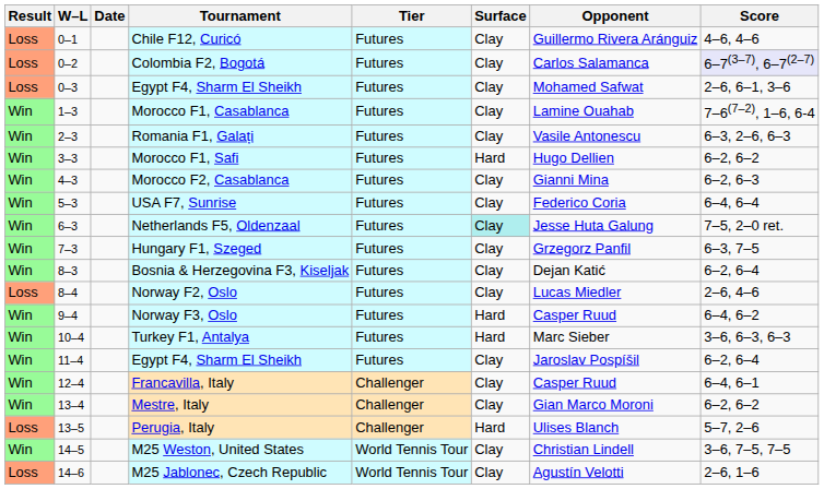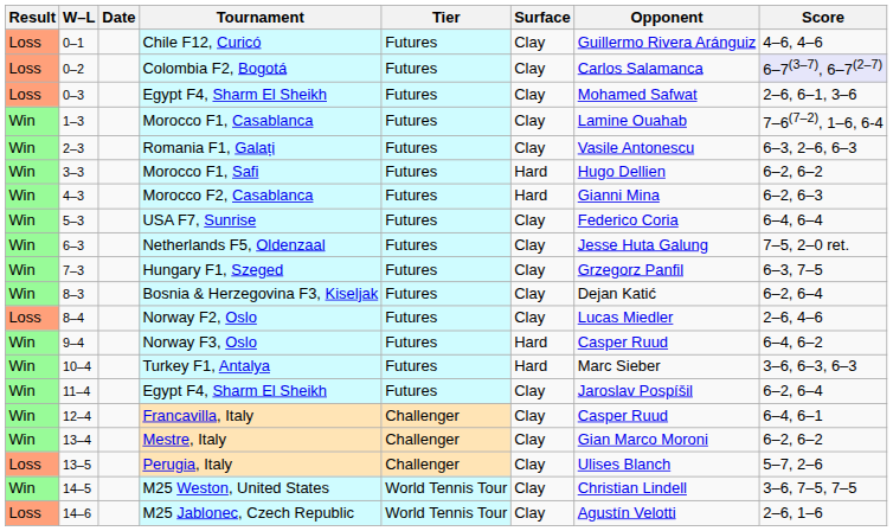 <table class="sortable wikitable">
 <tr>
 <th>Result</th>
 <th class="unsortable">W–L</th>
 <th>Date</th>
 <th>Tournament</th>
 <th>Tier</th>
 <th>Surface</th>
 <th>Opponent</th>
 <th class="unsortable">Score</th>
 </tr>
 <tr>
 <td bgcolor="FFA07A">Loss</td>
 <td><small>0–1</small></td>
 <td></td>
 <td style="background:#cffcff;">Chile F12, <a href='#'>Curicó</a></td>
 <td style="background:#cffcff;">Futures</td>
 <td>Clay</td>
 <td> <a href='#'>Guillermo Rivera Aránguiz</a></td>
 <td>4–6, 4–6</td>
 </tr>
 <tr>
 <td bgcolor="FFA07A">Loss</td>
 <td><small>0–2</small></td>
 <td></td>
 <td style="background:#cffcff;">Colombia F2, <a href='#'>Bogotá</a></td>
 <td style="background:#cffcff;">Futures</td>
 <td>Clay</td>
 <td> <a href='#'>Carlos Salamanca</a></td>
 <td style="background: lavender;">6–7<sup>(3–7)</sup>, 6–7<sup>(2–7)</sup></td>
 </tr>
 <tr>
 <td bgcolor="FFA07A">Loss</td>
 <td><small>0–3</small></td>
 <td></td>
 <td style="background:#cffcff;">Egypt F4, <a href='#'>Sharm El Sheikh</a></td>
 <td style="background:#cffcff;">Futures</td>
 <td>Clay</td>
 <td> <a href='#'>Mohamed Safwat</a></td>
 <td>2–6, 6–1, 3–6</td>
 </tr>
 <tr>
 <td bgcolor=98FB98>Win</td>
 <td><small>1–3</small></td>
 <td></td>
 <td style="background:#cffcff;">Morocco F1, <a href='#'>Casablanca</a></td>
 <td style="background:#cffcff;">Futures</td>
 <td>Clay</td>
 <td> <a href='#'>Lamine Ouahab</a></td>
 <td>7–6<sup>(7–2)</sup>, 1–6, 6-4</td>
 </tr>
 <tr>
 <td bgcolor=98FB98>Win</td>
 <td><small>2–3</small></td>
 <td></td>
 <td style="background:#cffcff;">Romania F1, <a href='#'>Galați</a></td>
 <td style="background:#cffcff;">Futures</td>
 <td>Clay</td>
 <td> <a href='#'>Vasile Antonescu</a></td>
 <td>6–3, 2–6, 6–3</td>
 </tr>
 <tr>
 <td bgcolor=98FB98>Win</td>
 <td><small>3–3</small></td>
 <td></td>
 <td style="background:#cffcff;">Morocco F1, <a href='#'>Safi</a></td>
 <td style="background:#cffcff;">Futures</td>
 <td>Hard</td>
 <td> <a href='#'>Hugo Dellien</a></td>
 <td>6–2, 6–2</td>
 </tr>
 <tr>
 <td bgcolor=98FB98>Win</td>
 <td><small>4–3</small></td>
 <td></td>
 <td style="background:#cffcff;">Morocco F2, <a href='#'>Casablanca</a></td>
 <td style="background:#cffcff;">Futures</td>
-<td>Clay</td>
+<td>Hard</td>
 <td> <a href='#'>Gianni Mina</a></td>
 <td>6–2, 6–3</td>
 </tr>
 <tr>
 <td bgcolor=98FB98>Win</td>
 <td><small>5–3</small></td>
 <td></td>
 <td style="background:#cffcff;">USA F7, <a href='#'>Sunrise</a></td>
 <td style="background:#cffcff;">Futures</td>
 <td>Clay</td>
 <td> <a href='#'>Federico Coria</a></td>
 <td>6–4, 6–4</td>
 </tr>
 <tr>
 <td bgcolor=98FB98>Win</td>
 <td><small>6–3</small></td>
 <td></td>
 <td style="background:#cffcff;">Netherlands F5, <a href='#'>Oldenzaal</a></td>
 <td style="background:#cffcff;">Futures</td>
-<td style="background: paleturquoise;">Clay</td>
+<td>Clay</td>
 <td> <a href='#'>Jesse Huta Galung</a></td>
 <td>7–5, 2–0 ret.</td>
 </tr>
 <tr>
 <td bgcolor=98FB98>Win</td>
 <td><small>7–3</small></td>
 <td></td>
 <td style="background:#cffcff;">Hungary F1, <a href='#'>Szeged</a></td>
 <td style="background:#cffcff;">Futures</td>
 <td>Clay</td>
 <td> <a href='#'>Grzegorz Panfil</a></td>
 <td>6–3, 7–5</td>
 </tr>
 <tr>
 <td bgcolor=98FB98>Win</td>
 <td><small>8–3</small></td>
 <td></td>
 <td style="background:#cffcff;">Bosnia & Herzegovina F3, <a href='#'>Kiseljak</a></td>
 <td style="background:#cffcff;">Futures</td>
 <td>Clay</td>
 <td> Dejan Katić</td>
 <td>6–2, 6–4</td>
 </tr>
 <tr>
 <td bgcolor="FFA07A">Loss</td>
 <td><small>8–4</small></td>
 <td></td>
 <td style="background:#cffcff;">Norway F2, <a href='#'>Oslo</a></td>
 <td style="background:#cffcff;">Futures</td>
 <td>Clay</td>
 <td> <a href='#'>Lucas Miedler</a></td>
 <td>2–6, 4–6</td>
 </tr>
 <tr>
 <td bgcolor=98FB98>Win</td>
 <td><small>9–4</small></td>
 <td></td>
 <td style="background:#cffcff;">Norway F3, <a href='#'>Oslo</a></td>
 <td style="background:#cffcff;">Futures</td>
 <td>Hard</td>
 <td> <a href='#'>Casper Ruud</a></td>
 <td>6–4, 6–2</td>
 </tr>
 <tr>
 <td bgcolor=98FB98>Win</td>
 <td><small>10–4</small></td>
 <td></td>
 <td style="background:#cffcff;">Turkey F1, <a href='#'>Antalya</a></td>
 <td style="background:#cffcff;">Futures</td>
 <td>Hard</td>
 <td> Marc Sieber</td>
 <td>3–6, 6–3, 6–3</td>
 </tr>
 <tr>
 <td bgcolor=98FB98>Win</td>
 <td><small>11–4</small></td>
 <td></td>
 <td style="background:#cffcff;">Egypt F4, <a href='#'>Sharm El Sheikh</a></td>
 <td style="background:#cffcff;">Futures</td>
 <td>Clay</td>
 <td> <a href='#'>Jaroslav Pospíšil</a></td>
 <td>6–2, 6–4</td>
 </tr>
 <tr>
 <td bgcolor=98FB98>Win</td>
 <td><small>12–4</small></td>
 <td></td>
 <td style="background:moccasin;"><a href='#'>Francavilla</a>, Italy</td>
 <td style="background:moccasin;">Challenger</td>
 <td>Clay</td>
 <td> <a href='#'>Casper Ruud</a></td>
 <td>6–4, 6–1</td>
 </tr>
 <tr>
 <td bgcolor=98FB98>Win</td>
 <td><small>13–4</small></td>
 <td></td>
 <td style="background:moccasin;"><a href='#'>Mestre</a>, Italy</td>
 <td style="background:moccasin;">Challenger</td>
 <td>Clay</td>
 <td> <a href='#'>Gian Marco Moroni</a></td>
 <td>6–2, 6–2</td>
 </tr>
 <tr>
 <td bgcolor="FFA07A">Loss</td>
 <td><small>13–5</small></td>
 <td></td>
 <td style="background:moccasin;"><a href='#'>Perugia</a>, Italy</td>
 <td style="background:moccasin;">Challenger</td>
-<td>Hard</td>
+<td>Clay</td>
 <td> <a href='#'>Ulises Blanch</a></td>
 <td>5–7, 2–6</td>
 </tr>
 <tr>
 <td bgcolor=98FB98>Win</td>
 <td><small>14–5</small></td>
 <td></td>
 <td style="background:#cffcff;">M25 <a href='#'>Weston</a>, United States</td>
 <td style="background:#cffcff;">World Tennis Tour</td>
 <td>Clay</td>
 <td> <a href='#'>Christian Lindell</a></td>
 <td>3–6, 7–5, 7–5</td>
 </tr>
 <tr>
 <td bgcolor="FFA07A">Loss</td>
 <td><small>14–6</small></td>
 <td></td>
 <td style="background:#cffcff;">M25 <a href='#'>Jablonec</a>, Czech Republic</td>
 <td style="background:#cffcff;">World Tennis Tour</td>
 <td>Clay</td>
 <td> <a href='#'>Agustín Velotti</a></td>
 <td>2–6, 1–6</td>
 </tr>
 </table>
